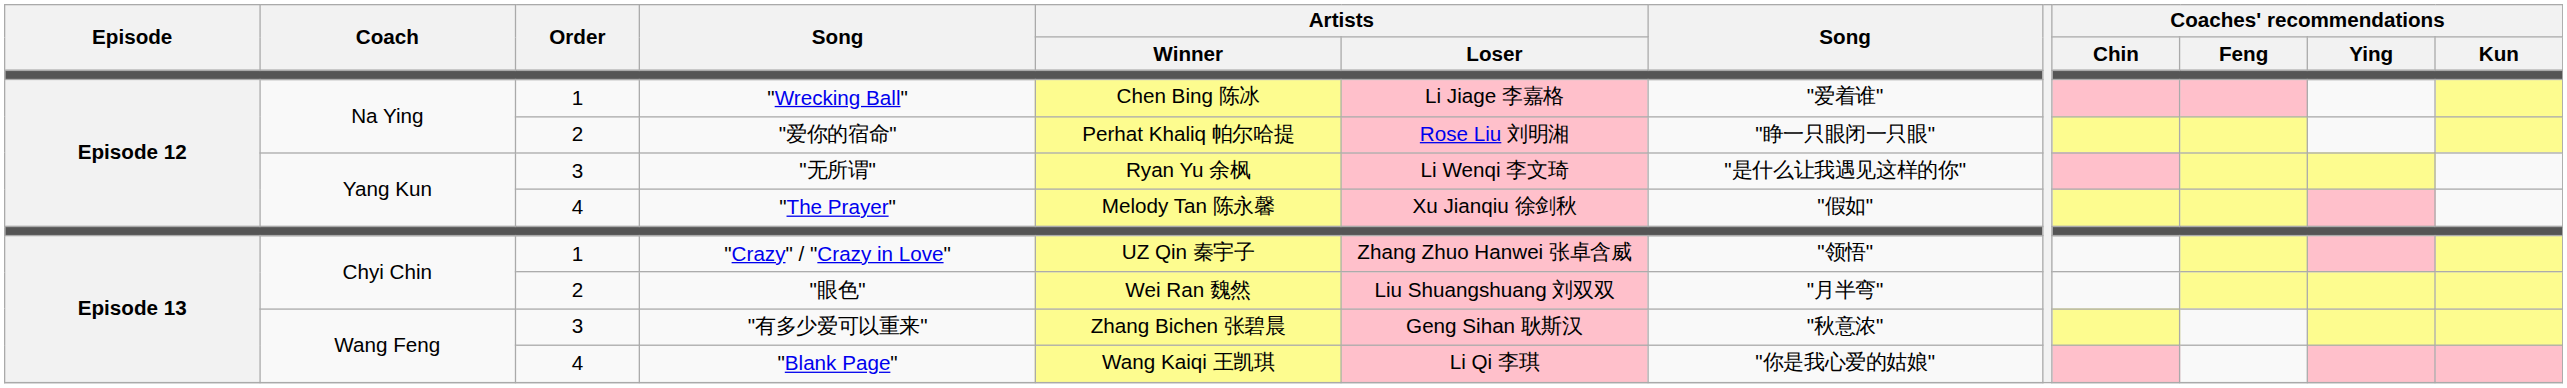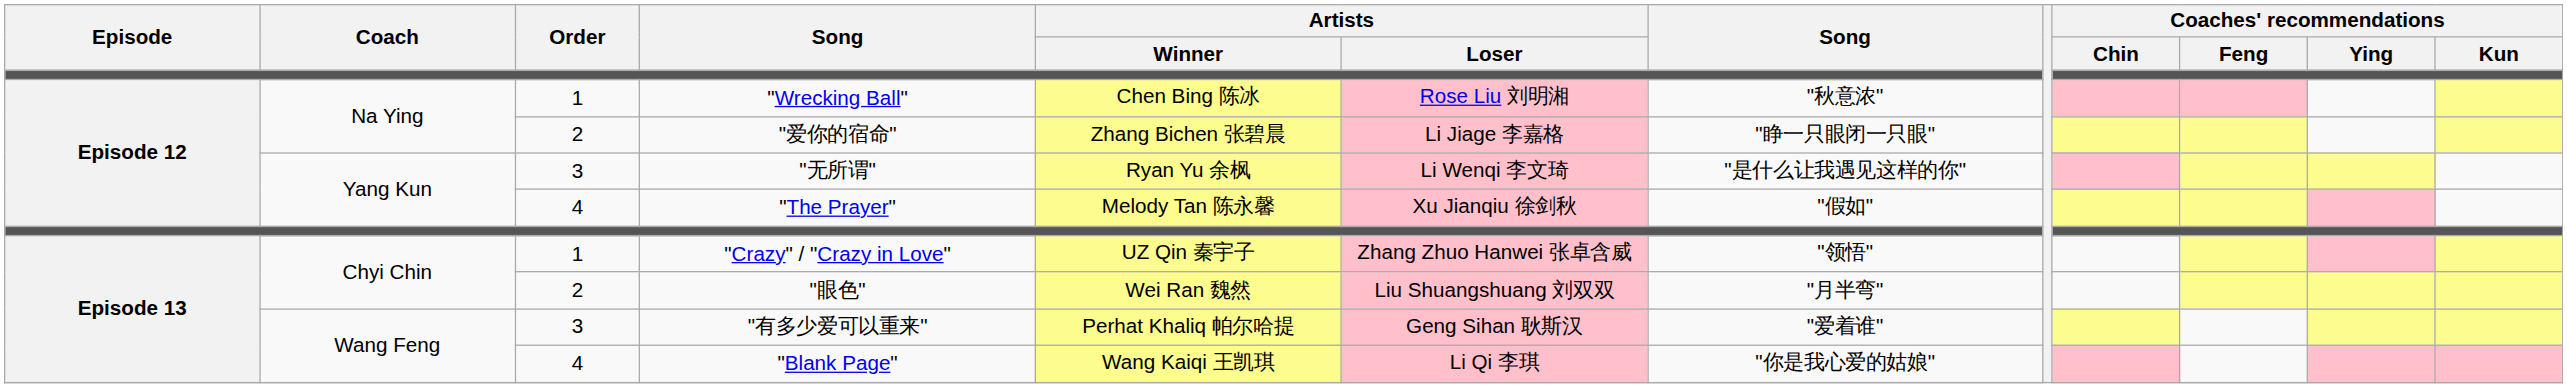 <table class="wikitable" style="text-align: center; width:100%;">
 <tr>
 <th rowspan="2" style="width:10%;">Episode</th>
 <th rowspan="2" style="width:10%;">Coach</th>
 <th rowspan="2" style="width:4.9%;">Order</th>
 <th rowspan="2" style="width:15.5%;">Song</th>
 <th colspan="2">Artists</th>
 <th rowspan="2" style="width:15.5%;">Song</th>
 <th rowspan="40" style="width:0.1%;"></th>
 <th colspan="4">Coaches' recommendations</th>
 </tr>
 <tr>
 <th style="width:12%;">Winner</th>
 <th style="width:12%;">Loser</th>
 <th style="width:5%;">Chin</th>
 <th style="width:5%;">Feng</th>
 <th style="width:5%;">Ying</th>
 <th style="width:5%;">Kun</th>
 </tr>
 <tr>
 <td colspan="7" style="background:#555;"></td>
 <td colspan="5" style="background:#555;"></td>
 </tr>
 <tr>
 <th rowspan="4">Episode 12<br><small></small></th>
 <td rowspan=2>Na Ying</td>
 <td>1</td>
 <td>"<a href='#'>Wrecking Ball</a>"</td>
 <td style="background:#fdfc8f;">Chen Bing 陈冰</td>
-<td style="background:pink;">Li Jiage 李嘉格</td>
-<td>"爱着谁"</td>
+<td style="background:pink;"><a href='#'>Rose Liu</a> 刘明湘</td>
+<td>"秋意浓"</td>
 <td style="background:pink;"></td>
 <td style="background:pink;"></td>
 <td></td>
 <td style="background:#fdfc8f"></td>
 </tr>
 <tr>
 <td>2</td>
 <td>"爱你的宿命"</td>
-<td style="background:#fdfc8f;">Perhat Khaliq 帕尔哈提</td>
-<td style="background:pink;"><a href='#'>Rose Liu</a> 刘明湘</td>
+<td style="background:#fdfc8f;">Zhang Bichen 张碧晨</td>
+<td style="background:pink;">Li Jiage 李嘉格</td>
 <td>"睁一只眼闭一只眼"</td>
 <td style="background:#fdfc8f"></td>
 <td style="background:#fdfc8f"></td>
 <td></td>
 <td style="background:#fdfc8f"></td>
 </tr>
 <tr>
 <td rowspan=2>Yang Kun</td>
 <td>3</td>
 <td>"无所谓"</td>
 <td style="background:#fdfc8f;">Ryan Yu 余枫</td>
 <td style="background:pink;">Li Wenqi 李文琦</td>
 <td>"是什么让我遇见这样的你"</td>
 <td style="background:pink;"></td>
 <td style="background:#fdfc8f"></td>
 <td style="background:#fdfc8f"></td>
 <td></td>
 </tr>
 <tr>
 <td>4</td>
 <td>"<a href='#'>The Prayer</a>"</td>
 <td style="background:#fdfc8f;">Melody Tan 陈永馨</td>
 <td style="background:pink;">Xu Jianqiu 徐剑秋</td>
 <td>"假如"</td>
 <td style="background:#fdfc8f"></td>
 <td style="background:#fdfc8f"></td>
 <td style="background:pink;"></td>
 <td></td>
 </tr>
 <tr>
 <td colspan="7" style="background:#555;"></td>
 <td colspan="5" style="background:#555;"></td>
 </tr>
 <tr>
 <th rowspan="4">Episode 13<br><small></small></th>
 <td rowspan=2>Chyi Chin</td>
 <td>1</td>
 <td>"<a href='#'>Crazy</a>" / "<a href='#'>Crazy in Love</a>"</td>
 <td style="background:#fdfc8f;">UZ Qin 秦宇子</td>
 <td style="background:pink;">Zhang Zhuo Hanwei 张卓含威</td>
 <td>"领悟"</td>
 <td></td>
 <td style="background:#fdfc8f"></td>
 <td style="background:pink;"></td>
 <td style="background:#fdfc8f"></td>
 </tr>
 <tr>
 <td>2</td>
 <td>"眼色"</td>
 <td style="background:#fdfc8f;">Wei Ran 魏然</td>
 <td style="background:pink;">Liu Shuangshuang 刘双双</td>
 <td>"月半弯"</td>
 <td></td>
 <td style="background:#fdfc8f"></td>
 <td style="background:#fdfc8f"></td>
 <td style="background:#fdfc8f"></td>
 </tr>
 <tr>
 <td rowspan=2>Wang Feng</td>
 <td>3</td>
 <td>"有多少爱可以重来"</td>
-<td style="background:#fdfc8f;">Zhang Bichen 张碧晨</td>
+<td style="background:#fdfc8f;">Perhat Khaliq 帕尔哈提</td>
 <td style="background:pink;">Geng Sihan 耿斯汉</td>
-<td>"秋意浓"</td>
+<td>"爱着谁"</td>
 <td style="background:#fdfc8f"></td>
 <td></td>
 <td style="background:#fdfc8f"></td>
 <td style="background:#fdfc8f"></td>
 </tr>
 <tr>
 <td>4</td>
 <td>"<a href='#'>Blank Page</a>"</td>
 <td style="background:#fdfc8f;">Wang Kaiqi 王凯琪</td>
 <td style="background:pink;">Li Qi 李琪</td>
 <td>"你是我心爱的姑娘"</td>
 <td style="background:pink;"></td>
 <td></td>
 <td style="background:pink;"></td>
 <td style="background:pink;"></td>
 </tr>
 <tr>
 </tr>
 </table>
